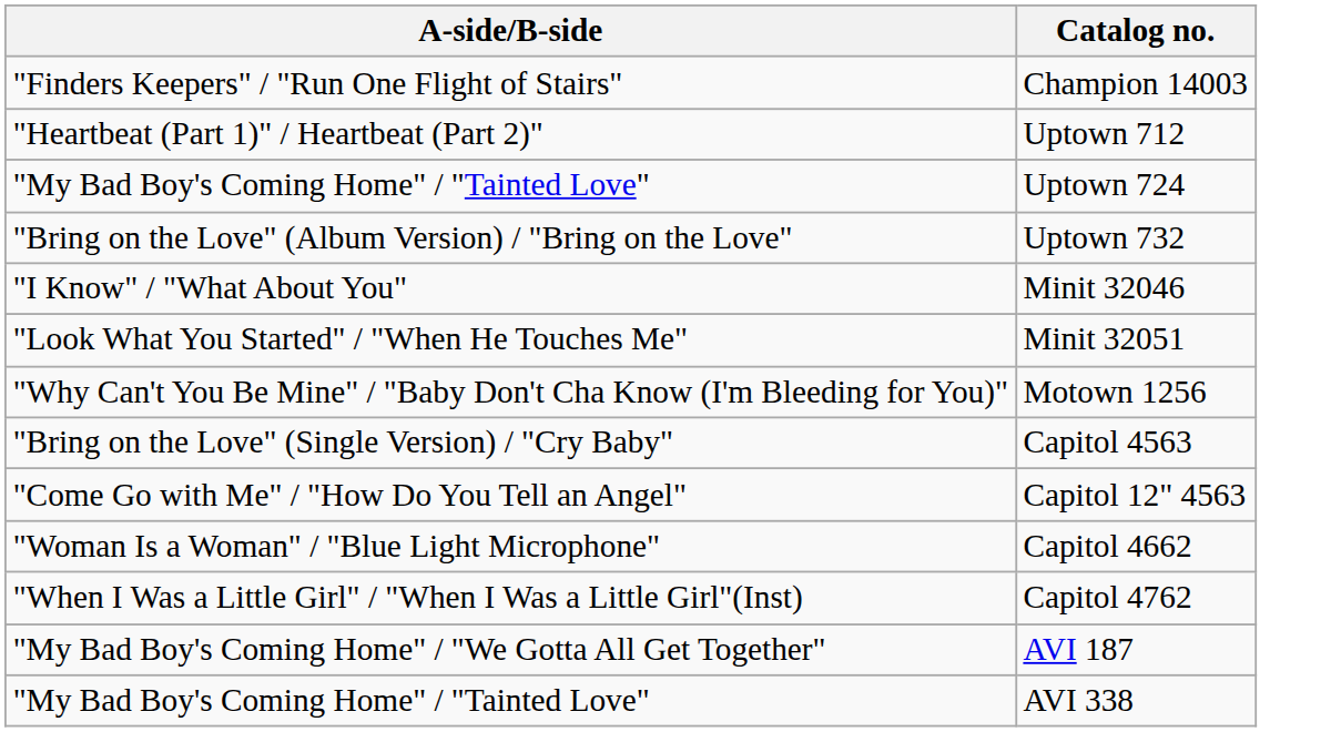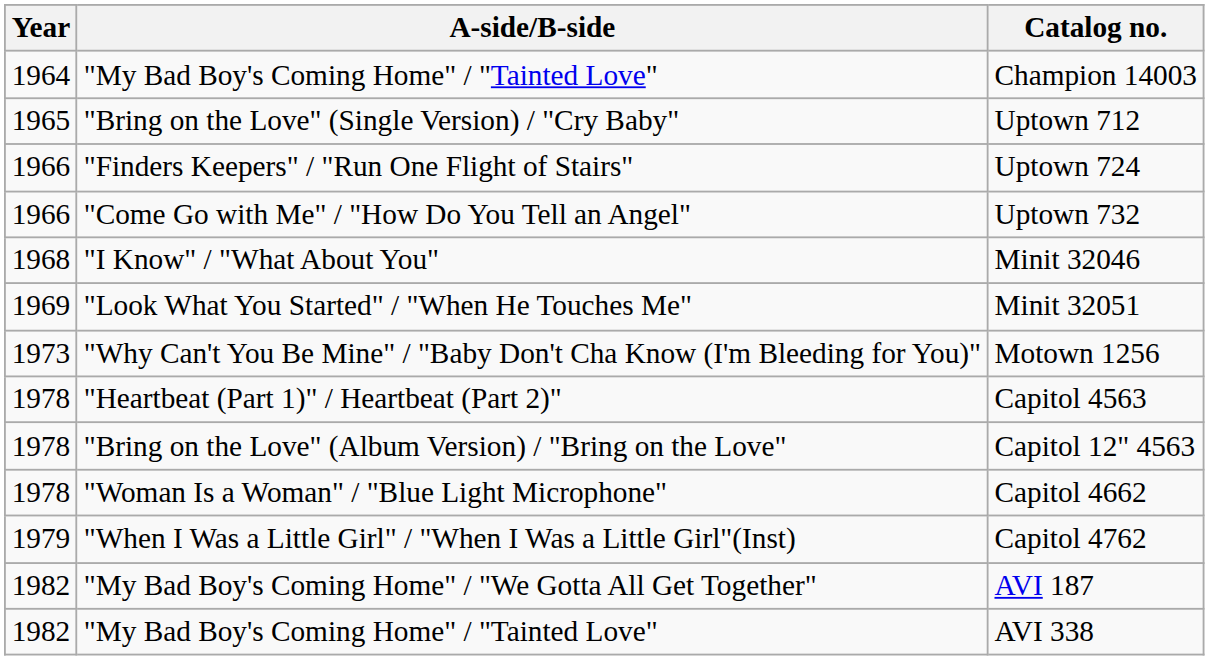 <table class="wikitable sortable">
 <tr>
+<th>Year</th>
 <th>A-side/B-side</th>
 <th>Catalog no.</th>
 </tr>
 <tr>
-<td>"Finders Keepers" / "Run One Flight of Stairs"</td>
+<td>1964</td>
+<td>"My Bad Boy's Coming Home" / "<a href='#'>Tainted Love</a>"</td>
 <td>Champion 14003</td>
 </tr>
 <tr>
-<td>"Heartbeat (Part 1)" / Heartbeat (Part 2)"</td>
+<td>1965</td>
+<td>"Bring on the Love" (Single Version) / "Cry Baby"</td>
 <td>Uptown 712</td>
 </tr>
 <tr>
-<td>"My Bad Boy's Coming Home" / "<a href='#'>Tainted Love</a>"</td>
+<td>1966</td>
+<td>"Finders Keepers" / "Run One Flight of Stairs"</td>
 <td>Uptown 724</td>
 </tr>
 <tr>
-<td>"Bring on the Love" (Album Version) / "Bring on the Love"</td>
+<td>1966</td>
+<td>"Come Go with Me" / "How Do You Tell an Angel"</td>
 <td>Uptown 732</td>
 </tr>
 <tr>
+<td>1968</td>
 <td>"I Know" / "What About You"</td>
 <td>Minit 32046</td>
 </tr>
 <tr>
+<td>1969</td>
 <td>"Look What You Started" / "When He Touches Me"</td>
 <td>Minit 32051</td>
 </tr>
 <tr>
+<td>1973</td>
 <td>"Why Can't You Be Mine" / "Baby Don't Cha Know (I'm Bleeding for You)"</td>
 <td>Motown 1256</td>
 </tr>
 <tr>
-<td>"Bring on the Love" (Single Version) / "Cry Baby"</td>
+<td>1978</td>
+<td>"Heartbeat (Part 1)" / Heartbeat (Part 2)"</td>
 <td>Capitol 4563</td>
 </tr>
 <tr>
-<td>"Come Go with Me" / "How Do You Tell an Angel"</td>
+<td>1978</td>
+<td>"Bring on the Love" (Album Version) / "Bring on the Love"</td>
 <td>Capitol 12" 4563</td>
 </tr>
 <tr>
+<td>1978</td>
 <td>"Woman Is a Woman" / "Blue Light Microphone"</td>
 <td>Capitol 4662</td>
 </tr>
 <tr>
+<td>1979</td>
 <td>"When I Was a Little Girl" / "When I Was a Little Girl"(Inst)</td>
 <td>Capitol 4762</td>
 </tr>
 <tr>
+<td>1982</td>
 <td>"My Bad Boy's Coming Home" / "We Gotta All Get Together"</td>
 <td><a href='#'>AVI</a> 187</td>
 </tr>
 <tr>
+<td>1982</td>
 <td>"My Bad Boy's Coming Home" / "Tainted Love"</td>
 <td>AVI 338</td>
 </tr>
 </table>
